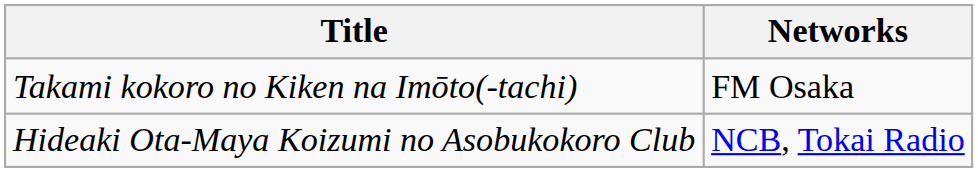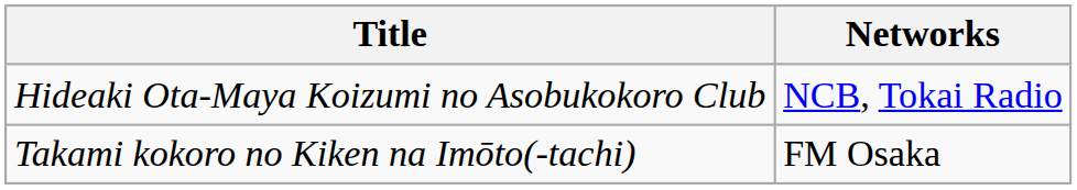 <table class="wikitable">
 <tr>
 <th>Title</th>
 <th>Networks</th>
 </tr>
 <tr>
+<td><em>Hideaki Ota-Maya Koizumi no Asobukokoro Club</em></td>
+<td><a href='#'>NCB</a>, <a href='#'>Tokai Radio</a></td>
+</tr>
+<tr>
 <td><em>Takami kokoro no Kiken na Imōto(-tachi)</em></td>
 <td>FM Osaka</td>
 </tr>
-<tr>
-<td><em>Hideaki Ota-Maya Koizumi no Asobukokoro Club</em></td>
-<td><a href='#'>NCB</a>, <a href='#'>Tokai Radio</a></td>
-</tr>
 </table>
